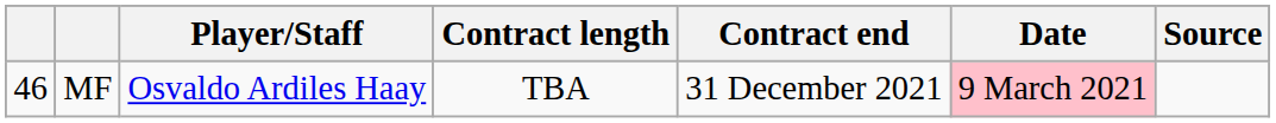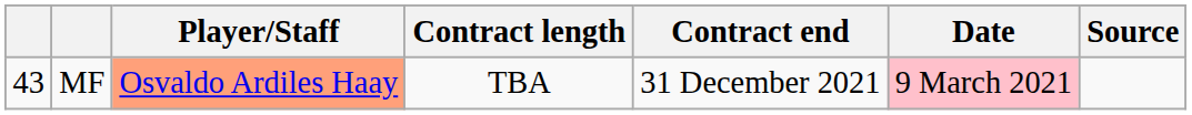 <table class="wikitable plainrowheaders sortable" style="font-size:95%">
 <tr>
 <th></th>
 <th></th>
 <th scope="col">Player/Staff</th>
 <th>Contract length</th>
 <th>Contract end</th>
 <th scope="col">Date</th>
 <th>Source</th>
 </tr>
 <tr>
-<td style="text-align:center;">46</td>
+<td style="text-align:center;">43</td>
 <td style="text-align:center;">MF</td>
-<td> <a href='#'>Osvaldo Ardiles Haay</a></td>
+<td style="background: lightsalmon;"> <a href='#'>Osvaldo Ardiles Haay</a></td>
 <td style="text-align:center;">TBA</td>
 <td style="text-align:center;">31 December 2021</td>
 <td style="background: pink; text-align:center;">9 March 2021</td>
 <td style="text-align:center;"></td>
 </tr>
 </table>
